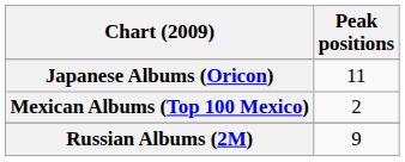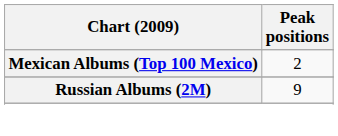 <table class="wikitable sortable plainrowheaders" style="text-align:center;">
 <tr>
 <th>Chart (2009)</th>
 <th>Peak<br>positions</th>
 </tr>
 <tr>
 </tr>
 <tr>
 </tr>
 <tr>
 </tr>
 <tr>
 </tr>
 <tr>
 </tr>
 <tr>
 </tr>
 <tr>
 </tr>
 <tr>
 </tr>
 <tr>
 </tr>
 <tr>
 </tr>
 <tr>
 </tr>
 <tr>
 </tr>
 <tr>
-</tr>
-<tr>
-<th scope="row">Japanese Albums (<a href='#'>Oricon</a>)</th>
-<td>11</td>
 </tr>
 <tr>
 <th scope="row">Mexican Albums (<a href='#'>Top 100 Mexico</a>)</th>
 <td>2</td>
 </tr>
 <tr>
 </tr>
 <tr>
 </tr>
 <tr>
 </tr>
 <tr>
 </tr>
 <tr>
 <th scope="row">Russian Albums (<a href='#'>2M</a>)</th>
 <td>9</td>
 </tr>
 <tr>
 </tr>
 <tr>
 </tr>
 <tr>
 </tr>
 <tr>
 </tr>
 <tr>
 </tr>
 <tr>
 </tr>
 <tr>
 </tr>
 <tr>
 </tr>
 </table>
